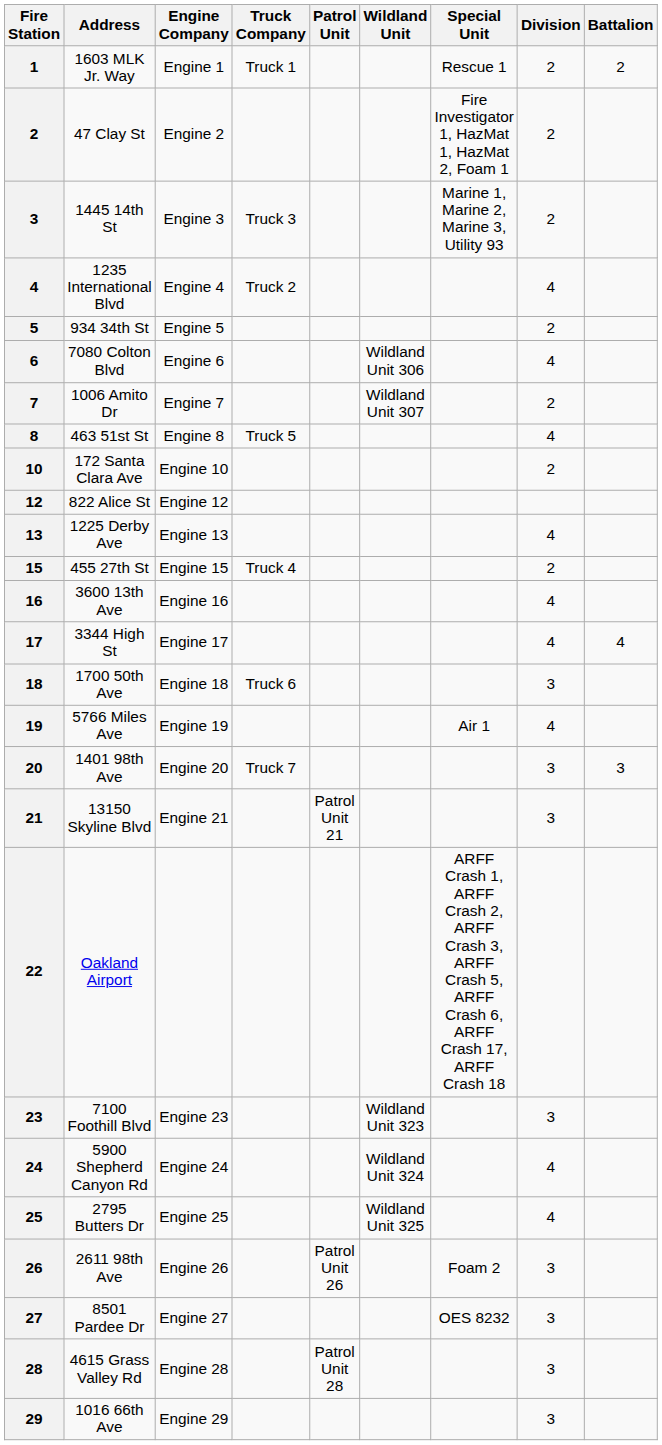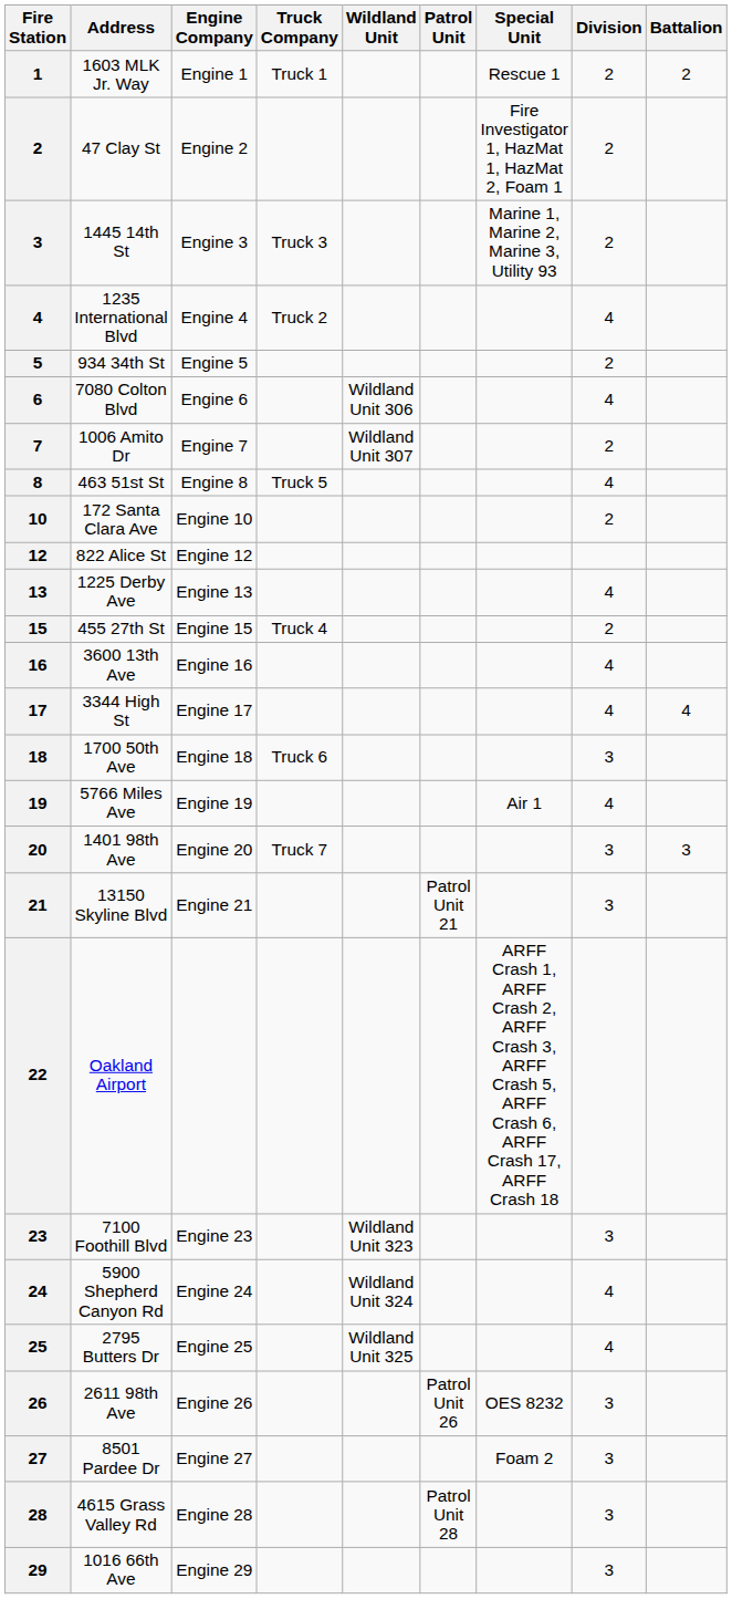 <table class=wikitable style="text-align:center;">
 <tr>
 <th>Fire Station</th>
 <th>Address</th>
 <th>Engine Company</th>
 <th>Truck Company</th>
+<th>Wildland Unit</th>
 <th>Patrol Unit</th>
-<th>Wildland Unit</th>
 <th>Special Unit</th>
 <th>Division</th>
 <th>Battalion</th>
 </tr>
 <tr>
 <th>1</th>
 <td>1603 MLK Jr. Way</td>
 <td>Engine 1</td>
 <td>Truck 1</td>
 <td></td>
 <td></td>
 <td>Rescue 1</td>
 <td>2</td>
 <td>2</td>
 </tr>
 <tr>
 <th>2</th>
 <td>47 Clay St</td>
 <td>Engine 2</td>
 <td></td>
 <td></td>
 <td></td>
 <td>Fire Investigator 1, HazMat 1, HazMat 2, Foam 1</td>
 <td>2</td>
 <td></td>
 </tr>
 <tr>
 <th>3</th>
 <td>1445 14th St</td>
 <td>Engine 3</td>
 <td>Truck 3</td>
 <td></td>
 <td></td>
 <td>Marine 1, Marine 2, Marine 3, Utility 93</td>
 <td>2</td>
 <td></td>
 </tr>
 <tr>
 <th>4</th>
 <td>1235 International Blvd</td>
 <td>Engine 4</td>
 <td>Truck 2</td>
 <td></td>
 <td></td>
 <td></td>
 <td>4</td>
 <td></td>
 </tr>
 <tr>
 <th>5</th>
 <td>934 34th St</td>
 <td>Engine 5</td>
 <td></td>
 <td></td>
 <td></td>
 <td></td>
 <td>2</td>
 <td></td>
 </tr>
 <tr>
 <th>6</th>
 <td>7080 Colton Blvd</td>
 <td>Engine 6</td>
 <td></td>
+<td>Wildland Unit 306</td>
 <td></td>
-<td>Wildland Unit 306</td>
 <td></td>
 <td>4</td>
 <td></td>
 </tr>
 <tr>
 <th>7</th>
 <td>1006 Amito Dr</td>
 <td>Engine 7</td>
 <td></td>
+<td>Wildland Unit 307</td>
 <td></td>
-<td>Wildland Unit 307</td>
 <td></td>
 <td>2</td>
 <td></td>
 </tr>
 <tr>
 <th>8</th>
 <td>463 51st St</td>
 <td>Engine 8</td>
 <td>Truck 5</td>
 <td></td>
 <td></td>
 <td></td>
 <td>4</td>
 <td></td>
 </tr>
 <tr>
 <th>10</th>
 <td>172 Santa Clara Ave</td>
 <td>Engine 10</td>
 <td></td>
 <td></td>
 <td></td>
 <td></td>
 <td>2</td>
 <td></td>
 </tr>
 <tr>
 <th>12</th>
 <td>822 Alice St</td>
 <td>Engine 12</td>
 <td></td>
 <td></td>
 <td></td>
 <td></td>
 <td></td>
 <td></td>
 </tr>
 <tr>
 <th>13</th>
 <td>1225 Derby Ave</td>
 <td>Engine 13</td>
 <td></td>
 <td></td>
 <td></td>
 <td></td>
 <td>4</td>
 <td></td>
 </tr>
 <tr>
 <th>15</th>
 <td>455 27th St</td>
 <td>Engine 15</td>
 <td>Truck 4</td>
 <td></td>
 <td></td>
 <td></td>
 <td>2</td>
 <td></td>
 </tr>
 <tr>
 <th>16</th>
 <td>3600 13th Ave</td>
 <td>Engine 16</td>
 <td></td>
 <td></td>
 <td></td>
 <td></td>
 <td>4</td>
 <td></td>
 </tr>
 <tr>
 <th>17</th>
 <td>3344 High St</td>
 <td>Engine 17</td>
 <td></td>
 <td></td>
 <td></td>
 <td></td>
 <td>4</td>
 <td>4</td>
 </tr>
 <tr>
 <th>18</th>
 <td>1700 50th Ave</td>
 <td>Engine 18</td>
 <td>Truck 6</td>
 <td></td>
 <td></td>
 <td></td>
 <td>3</td>
 <td></td>
 </tr>
 <tr>
 <th>19</th>
 <td>5766 Miles Ave</td>
 <td>Engine 19</td>
 <td></td>
 <td></td>
 <td></td>
 <td>Air 1</td>
 <td>4</td>
 <td></td>
 </tr>
 <tr>
 <th>20</th>
 <td>1401 98th Ave</td>
 <td>Engine 20</td>
 <td>Truck 7</td>
 <td></td>
 <td></td>
 <td></td>
 <td>3</td>
 <td>3</td>
 </tr>
 <tr>
 <th>21</th>
 <td>13150 Skyline Blvd</td>
 <td>Engine 21</td>
 <td></td>
+<td></td>
 <td>Patrol Unit 21</td>
-<td></td>
 <td></td>
 <td>3</td>
 <td></td>
 </tr>
 <tr>
 <th>22</th>
 <td><a href='#'>Oakland Airport</a></td>
 <td></td>
 <td></td>
 <td></td>
 <td></td>
 <td>ARFF Crash 1, ARFF Crash 2, ARFF Crash 3, ARFF Crash 5, ARFF Crash 6, ARFF Crash 17, ARFF Crash 18</td>
 <td></td>
 <td></td>
 </tr>
 <tr>
 <th>23</th>
 <td>7100 Foothill Blvd</td>
 <td>Engine 23</td>
 <td></td>
+<td>Wildland Unit 323</td>
 <td></td>
-<td>Wildland Unit 323</td>
 <td></td>
 <td>3</td>
 <td></td>
 </tr>
 <tr>
 <th>24</th>
 <td>5900 Shepherd Canyon Rd</td>
 <td>Engine 24</td>
 <td></td>
+<td>Wildland Unit 324</td>
 <td></td>
-<td>Wildland Unit 324</td>
 <td></td>
 <td>4</td>
 <td></td>
 </tr>
 <tr>
 <th>25</th>
 <td>2795 Butters Dr</td>
 <td>Engine 25</td>
 <td></td>
+<td>Wildland Unit 325</td>
 <td></td>
-<td>Wildland Unit 325</td>
 <td></td>
 <td>4</td>
 <td></td>
 </tr>
 <tr>
 <th>26</th>
 <td>2611 98th Ave</td>
 <td>Engine 26</td>
 <td></td>
+<td></td>
 <td>Patrol Unit 26</td>
-<td></td>
-<td>Foam 2</td>
+<td>OES 8232</td>
 <td>3</td>
 <td></td>
 </tr>
 <tr>
 <th>27</th>
 <td>8501 Pardee Dr</td>
 <td>Engine 27</td>
 <td></td>
 <td></td>
 <td></td>
-<td>OES 8232</td>
+<td>Foam 2</td>
 <td>3</td>
 <td></td>
 </tr>
 <tr>
 <th>28</th>
 <td>4615 Grass Valley Rd</td>
 <td>Engine 28</td>
 <td></td>
+<td></td>
 <td>Patrol Unit 28</td>
-<td></td>
 <td></td>
 <td>3</td>
 <td></td>
 </tr>
 <tr>
 <th>29</th>
 <td>1016 66th Ave</td>
 <td>Engine 29</td>
 <td></td>
 <td></td>
 <td></td>
 <td></td>
 <td>3</td>
 <td></td>
 </tr>
 </table>
